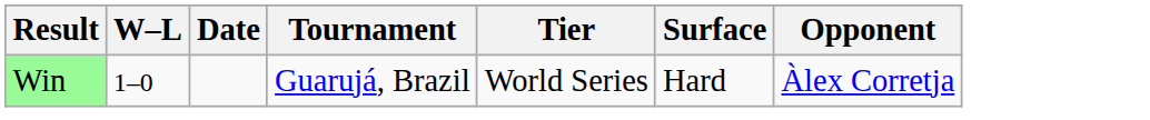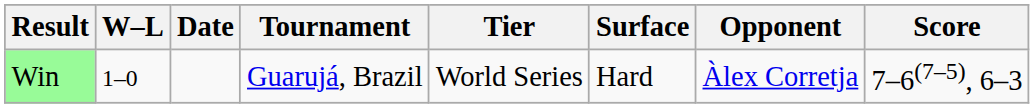 <table class="sortable wikitable">
 <tr>
 <th>Result</th>
 <th class="unsortable">W–L</th>
 <th>Date</th>
 <th>Tournament</th>
 <th>Tier</th>
 <th>Surface</th>
 <th>Opponent</th>
+<th class="unsortable">Score</th>
 </tr>
 <tr>
 <td style="background:#98fb98;">Win</td>
 <td><small>1–0</small></td>
 <td><a href='#'></a></td>
 <td><a href='#'>Guarujá</a>, Brazil</td>
 <td>World Series</td>
 <td>Hard</td>
 <td> <a href='#'>Àlex Corretja</a></td>
+<td>7–6<sup>(7–5)</sup>, 6–3</td>
 </tr>
 </table>
